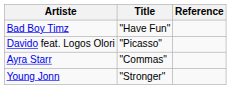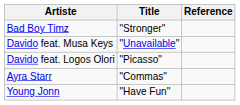 <table class="wikitable">
 <tr>
 <th>Artiste</th>
 <th>Title</th>
 <th>Reference</th>
 </tr>
 <tr>
 <td><a href='#'>Bad Boy Timz</a></td>
-<td>"Have Fun"</td>
+<td>"Stronger"</td>
+<td></td>
+</tr>
+<tr>
+<td><a href='#'>Davido</a> feat. Musa Keys</td>
+<td>"<a href='#'>Unavailable</a>"</td>
 <td></td>
 </tr>
 <tr>
 <td><a href='#'>Davido</a> feat. Logos Olori</td>
 <td>"Picasso"</td>
 <td></td>
 </tr>
 <tr>
 <td><a href='#'>Ayra Starr</a></td>
 <td>"Commas"</td>
 <td></td>
 </tr>
 <tr>
 <td><a href='#'>Young Jonn</a></td>
-<td>"Stronger"</td>
+<td>"Have Fun"</td>
 </tr>
 </table>
